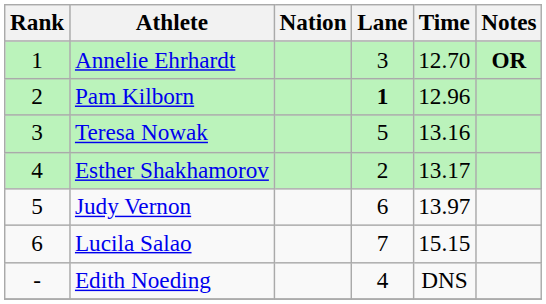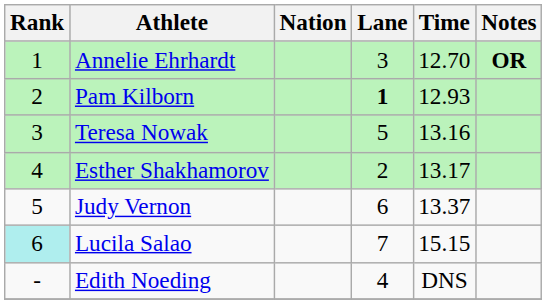 <table class="wikitable sortable" style="text-align:center">
 <tr>
 <th>Rank</th>
 <th>Athlete</th>
 <th>Nation</th>
 <th>Lane</th>
 <th>Time</th>
 <th>Notes</th>
 </tr>
 <tr bgcolor=bbf3bb>
 <td>1</td>
 <td align=left><a href='#'>Annelie Ehrhardt</a></td>
 <td align=left></td>
 <td>3</td>
 <td>12.70</td>
 <td><strong>OR</strong></td>
 </tr>
 <tr bgcolor=bbf3bb>
 <td>2</td>
 <td align=left><a href='#'>Pam Kilborn</a></td>
 <td align=left></td>
 <td><strong>1</strong></td>
-<td>12.96</td>
+<td>12.93</td>
 <td></td>
 </tr>
 <tr bgcolor=bbf3bb>
 <td>3</td>
 <td align=left><a href='#'>Teresa Nowak</a></td>
 <td align=left></td>
 <td>5</td>
 <td>13.16</td>
 <td></td>
 </tr>
 <tr bgcolor=bbf3bb>
 <td>4</td>
 <td align=left><a href='#'>Esther Shakhamorov</a></td>
 <td align=left></td>
 <td>2</td>
 <td>13.17</td>
 <td></td>
 </tr>
 <tr>
 <td>5</td>
 <td align=left><a href='#'>Judy Vernon</a></td>
 <td align=left></td>
 <td>6</td>
-<td>13.97</td>
+<td>13.37</td>
 <td></td>
 </tr>
 <tr>
-<td>6</td>
+<td style="background: paleturquoise;">6</td>
 <td align=left><a href='#'>Lucila Salao</a></td>
 <td align=left></td>
 <td>7</td>
 <td>15.15</td>
 <td></td>
 </tr>
 <tr>
 <td>-</td>
 <td align=left><a href='#'>Edith Noeding</a></td>
 <td align=left></td>
 <td>4</td>
 <td>DNS</td>
 <td></td>
 </tr>
 <tr>
 </tr>
 </table>
